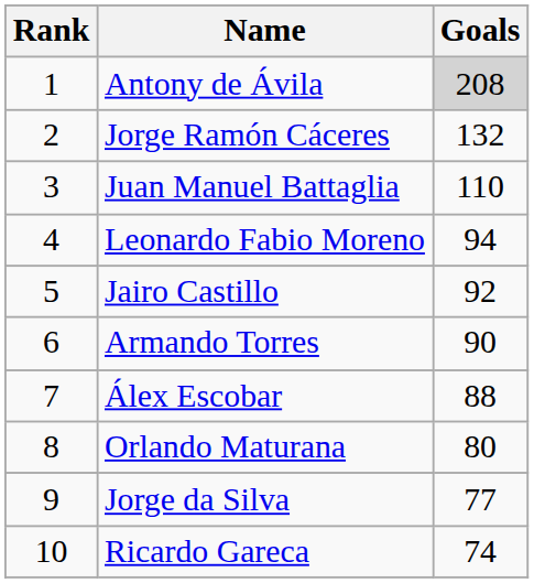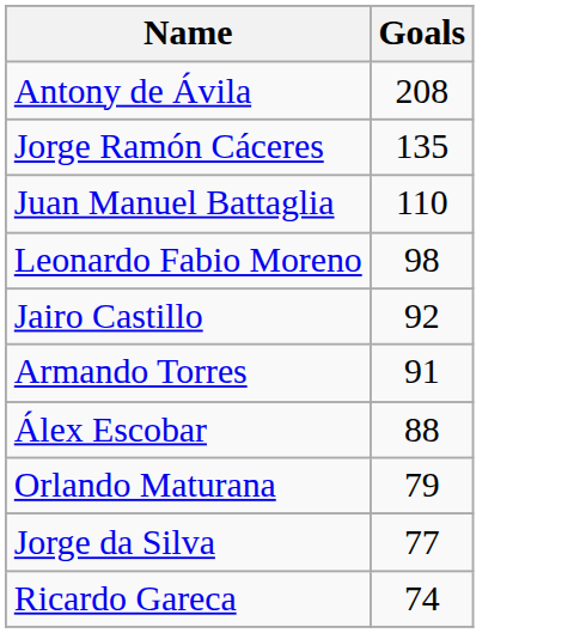 <table class="wikitable">
 <tr>
-<th>Rank</th>
 <th>Name</th>
 <th>Goals</th>
 </tr>
 <tr>
-<td align=center>1</td>
 <td> <a href='#'>Antony de Ávila</a></td>
-<td align=center style="background: lightgrey;">208</td>
+<td align=center>208</td>
 </tr>
 <tr>
-<td align=center>2</td>
 <td> <a href='#'>Jorge Ramón Cáceres</a></td>
-<td align=center>132</td>
+<td align=center>135</td>
 </tr>
 <tr>
-<td align=center>3</td>
 <td> <a href='#'>Juan Manuel Battaglia</a></td>
 <td align=center>110</td>
 </tr>
 <tr>
-<td align=center>4</td>
 <td> <a href='#'>Leonardo Fabio Moreno</a></td>
-<td align=center>94</td>
+<td align=center>98</td>
 </tr>
 <tr>
-<td align=center>5</td>
 <td> <a href='#'>Jairo Castillo</a></td>
 <td align=center>92</td>
 </tr>
 <tr>
-<td align=center>6</td>
 <td> <a href='#'>Armando Torres</a></td>
-<td align=center>90</td>
+<td align=center>91</td>
 </tr>
 <tr>
-<td align=center>7</td>
 <td> <a href='#'>Álex Escobar</a></td>
 <td align=center>88</td>
 </tr>
 <tr>
-<td align=center>8</td>
 <td> <a href='#'>Orlando Maturana</a></td>
-<td align=center>80</td>
+<td align=center>79</td>
 </tr>
 <tr>
-<td align=center>9</td>
 <td> <a href='#'>Jorge da Silva</a></td>
 <td align=center>77</td>
 </tr>
 <tr>
-<td align=center>10</td>
 <td> <a href='#'>Ricardo Gareca</a></td>
 <td align=center>74</td>
 </tr>
 </table>
